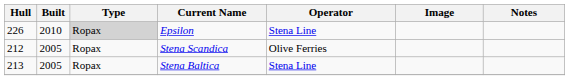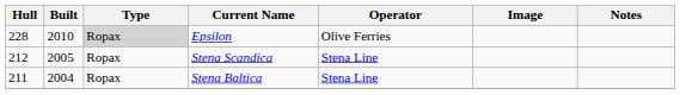 <table class="wikitable sortable">
 <tr>
 <th scope="col" width="40pt">Hull</th>
 <th scope="col" width="40pt">Built</th>
 <th scope="col" width="120pt">Type</th>
 <th scope="col" width="150pt">Current Name</th>
 <th scope="col" width="180pt">Operator</th>
 <th scope="col" width="120pt">Image</th>
 <th scope="col" width="110pt">Notes</th>
 </tr>
 <tr>
-<td>226</td>
+<td>228</td>
 <td>2010</td>
 <td style="background: lightgrey;">Ropax</td>
 <td><a href='#'><em>Epsilon</em></a></td>
-<td><a href='#'>Stena Line</a></td>
+<td>Olive Ferries</td>
 <td></td>
 <td></td>
 </tr>
 <tr>
 <td>212</td>
 <td>2005</td>
 <td>Ropax</td>
 <td><a href='#'><em>Stena Scandica</em></a></td>
-<td>Olive Ferries</td>
+<td><a href='#'>Stena Line</a></td>
 <td></td>
 <td></td>
 </tr>
 <tr>
-<td>213</td>
-<td>2005</td>
+<td>211</td>
+<td>2004</td>
 <td>Ropax</td>
 <td><a href='#'><em>Stena Baltica</em></a></td>
 <td><a href='#'>Stena Line</a></td>
 <td></td>
 <td></td>
 </tr>
 <tr>
 </tr>
 </table>
